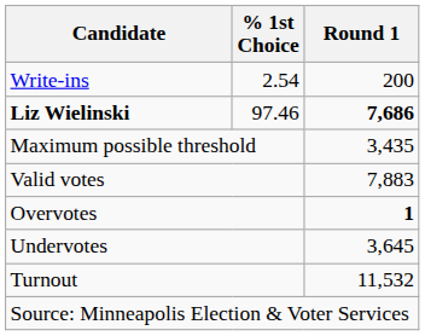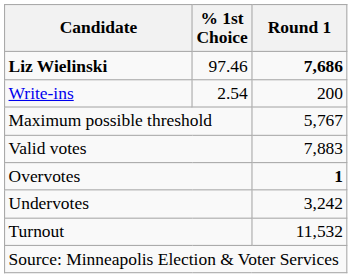 <table class="wikitable">
 <tr>
 <th style="width:165px">Candidate</th>
 <th>% 1st<br>Choice</th>
 <th style="width:80px">Round 1</th>
 </tr>
 <tr>
+<td><strong>Liz Wielinski</strong></td>
+<td align="right">97.46</td>
+<td align="right"><strong>7,686</strong></td>
+</tr>
+<tr>
 <td><a href='#'>Write-ins</a></td>
 <td align="right">2.54</td>
 <td align="right">200</td>
 </tr>
 <tr>
-<td><strong>Liz Wielinski</strong></td>
-<td align="right">97.46</td>
-<td align="right"><strong>7,686</strong></td>
-</tr>
-<tr>
 <td colspan="2">Maximum possible threshold</td>
-<td align="right">3,435</td>
+<td align="right">5,767</td>
 </tr>
 <tr>
 <td colspan="2">Valid votes</td>
 <td align="right">7,883</td>
 </tr>
 <tr>
 <td colspan="2">Overvotes</td>
 <td align="right"><strong>1</strong></td>
 </tr>
 <tr>
 <td colspan="2">Undervotes</td>
-<td align="right">3,645</td>
+<td align="right">3,242</td>
 </tr>
 <tr>
 <td colspan="2">Turnout</td>
 <td align="right">11,532</td>
 </tr>
 <tr>
 <td colspan="3">Source: Minneapolis Election & Voter Services</td>
 </tr>
 </table>
